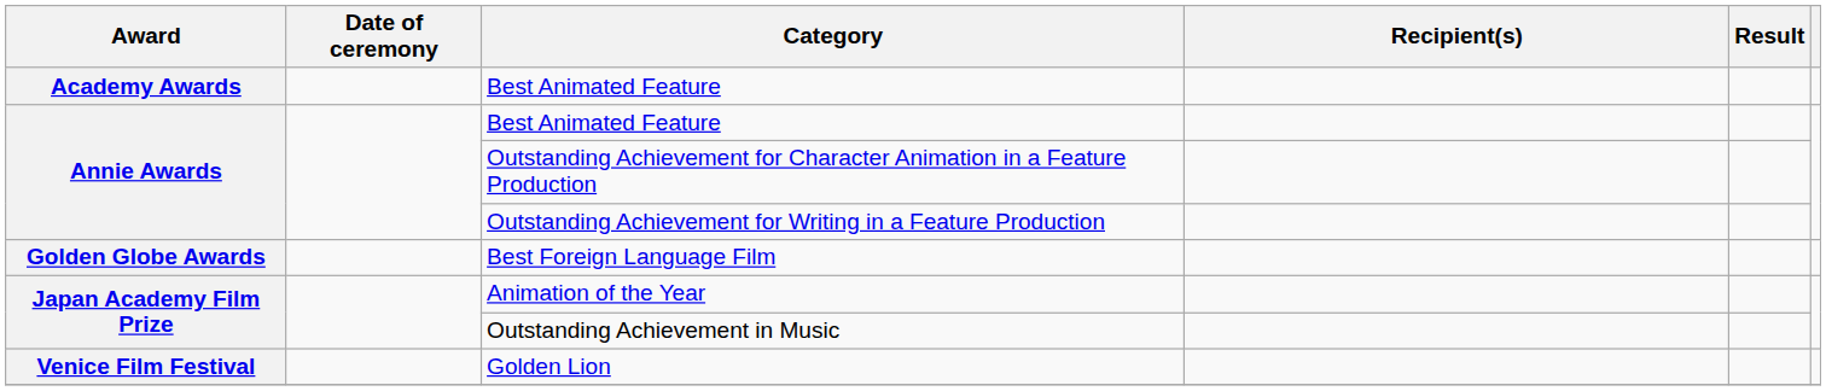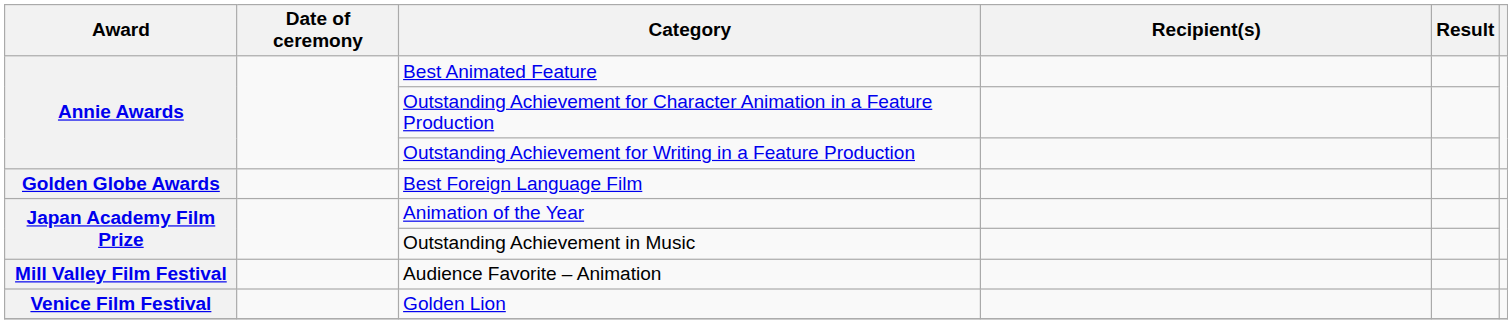 <table class="wikitable plainrowheaders sortable" style="width: 100%;">
 <tr>
 <th scope="col">Award</th>
 <th scope="col">Date of ceremony</th>
 <th scope="col">Category</th>
 <th scope="col" style="width:30%;">Recipient(s)</th>
 <th scope="col">Result</th>
 <th scope="col" class="unsortable"></th>
-</tr>
-<tr>
-<th scope="row"><a href='#'>Academy Awards</a></th>
-<td><a href='#'></a></td>
-<td><a href='#'>Best Animated Feature</a></td>
-<td></td>
-<td></td>
-<td style="text-align:center;"></td>
 </tr>
 <tr>
 <th scope="rowgroup" rowspan="3"><a href='#'>Annie Awards</a></th>
 <td rowspan="3"><a href='#'></a></td>
 <td><a href='#'>Best Animated Feature</a></td>
 <td></td>
 <td></td>
 <td rowspan="3" style="text-align:center;"></td>
 </tr>
 <tr>
 <td><a href='#'>Outstanding Achievement for Character Animation in a Feature Production</a></td>
 <td></td>
 <td></td>
 </tr>
 <tr>
 <td><a href='#'>Outstanding Achievement for Writing in a Feature Production</a></td>
 <td></td>
 <td></td>
 </tr>
 <tr>
 <th scope="row"><a href='#'>Golden Globe Awards</a></th>
 <td><a href='#'></a></td>
 <td><a href='#'>Best Foreign Language Film</a></td>
 <td></td>
 <td></td>
 <td style="text-align:center;"></td>
 </tr>
 <tr>
 <th scope="rowgroup" rowspan="2"><a href='#'>Japan Academy Film Prize</a></th>
 <td rowspan="2"><a href='#'></a></td>
 <td><a href='#'>Animation of the Year</a></td>
 <td></td>
 <td></td>
 <td rowspan="2" style="text-align:center;"></td>
 </tr>
 <tr>
 <td>Outstanding Achievement in Music</td>
 <td></td>
 <td></td>
 </tr>
 <tr>
+<th scope="row"><a href='#'>Mill Valley Film Festival</a></th>
+<td></td>
+<td>Audience Favorite – Animation</td>
+<td></td>
+<td></td>
+<td style="text-align:center;"></td>
+</tr>
+<tr>
 <th scope="row"><a href='#'>Venice Film Festival</a></th>
 <td><a href='#'></a></td>
 <td><a href='#'>Golden Lion</a></td>
 <td></td>
 <td></td>
 <td style="text-align:center;"></td>
 </tr>
 <tr>
 </tr>
 </table>
